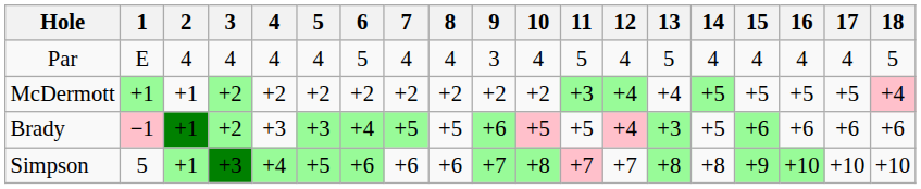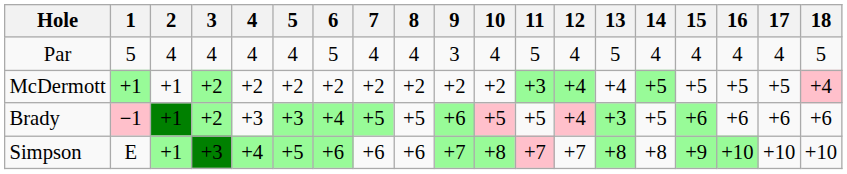 <table class="wikitable" style="text-align:center">
 <tr>
 <th>Hole</th>
 <th>  1  </th>
 <th>  2  </th>
 <th>  3  </th>
 <th>  4  </th>
 <th>  5  </th>
 <th>  6  </th>
 <th>  7  </th>
 <th>  8  </th>
 <th>  9  </th>
 <th> 10 </th>
 <th> 11 </th>
 <th> 12 </th>
 <th> 13 </th>
 <th> 14 </th>
 <th> 15 </th>
 <th>16</th>
 <th>17</th>
 <th>18</th>
 </tr>
 <tr>
 <td>Par</td>
-<td>E</td>
+<td>5</td>
 <td>4</td>
 <td>4</td>
 <td>4</td>
 <td>4</td>
 <td>5</td>
 <td>4</td>
 <td>4</td>
 <td>3</td>
 <td>4</td>
 <td>5</td>
 <td>4</td>
 <td>5</td>
 <td>4</td>
 <td>4</td>
 <td>4</td>
 <td>4</td>
 <td>5</td>
 </tr>
 <tr>
 <td align=left> McDermott</td>
 <td style="background: PaleGreen;">+1</td>
 <td>+1</td>
 <td style="background: PaleGreen;">+2</td>
 <td>+2</td>
 <td>+2</td>
 <td>+2</td>
 <td>+2</td>
 <td>+2</td>
 <td>+2</td>
 <td>+2</td>
 <td style="background: PaleGreen;">+3</td>
 <td style="background: PaleGreen;">+4</td>
 <td>+4</td>
 <td style="background: PaleGreen;">+5</td>
 <td>+5</td>
 <td>+5</td>
 <td>+5</td>
 <td style="background: Pink;">+4</td>
 </tr>
 <tr>
 <td align=left> Brady</td>
 <td style="background: Pink;">−1</td>
 <td style="background: Green;">+1</td>
 <td style="background: PaleGreen;">+2</td>
 <td>+3</td>
 <td style="background: PaleGreen;">+3</td>
 <td style="background: PaleGreen;">+4</td>
 <td style="background: PaleGreen;">+5</td>
 <td>+5</td>
 <td style="background: PaleGreen;">+6</td>
 <td style="background: Pink;">+5</td>
 <td>+5</td>
 <td style="background: Pink;">+4</td>
 <td style="background: PaleGreen;">+3</td>
 <td>+5</td>
 <td style="background: PaleGreen;">+6</td>
 <td>+6</td>
 <td>+6</td>
 <td>+6</td>
 </tr>
 <tr>
 <td align=left> Simpson</td>
-<td>5</td>
+<td>E</td>
 <td style="background: PaleGreen;">+1</td>
 <td style="background: Green;">+3</td>
 <td style="background: PaleGreen;">+4</td>
 <td style="background: PaleGreen;">+5</td>
 <td style="background: PaleGreen;">+6</td>
 <td>+6</td>
 <td>+6</td>
 <td style="background: PaleGreen;">+7</td>
 <td style="background: PaleGreen;">+8</td>
 <td style="background: Pink;">+7</td>
 <td>+7</td>
 <td style="background: PaleGreen;">+8</td>
 <td>+8</td>
 <td style="background: PaleGreen;">+9</td>
 <td style="background: PaleGreen;">+10</td>
 <td>+10</td>
 <td>+10</td>
 </tr>
 </table>
